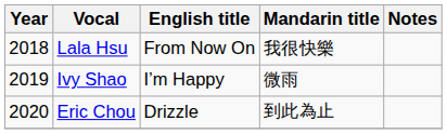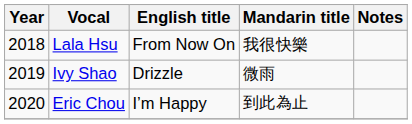 <table class="wikitable sortable">
 <tr>
 <th>Year</th>
 <th>Vocal</th>
 <th>English title</th>
 <th>Mandarin title</th>
 <th class="unsortable">Notes</th>
 </tr>
 <tr>
 <td>2018</td>
 <td><a href='#'>Lala Hsu</a></td>
 <td>From Now On</td>
 <td>我很快樂</td>
 <td></td>
 </tr>
 <tr>
 <td>2019</td>
 <td><a href='#'>Ivy Shao</a></td>
-<td>I’m Happy</td>
+<td>Drizzle</td>
 <td>微雨</td>
 <td></td>
 </tr>
 <tr>
 <td>2020</td>
 <td><a href='#'>Eric Chou</a></td>
-<td>Drizzle</td>
+<td>I’m Happy</td>
 <td>到此為止</td>
 <td></td>
 </tr>
 <tr>
 </tr>
 </table>
